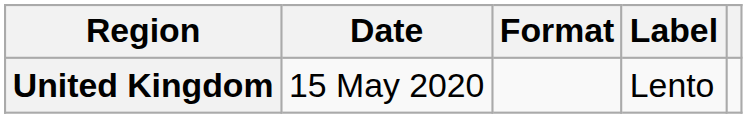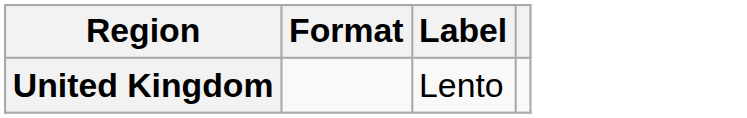 <table class="wikitable plainrowheaders">
 <tr>
 <th scope="col">Region</th>
-<th scope="col">Date</th>
 <th scope="col">Format</th>
 <th scope="col">Label</th>
 <th scope="col"></th>
 </tr>
 <tr>
 <th scope="row">United Kingdom</th>
-<td>15 May 2020</td>
 <td></td>
 <td>Lento</td>
 <td align="center"></td>
 </tr>
 </table>
